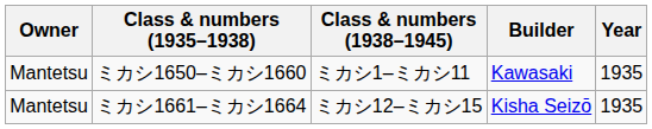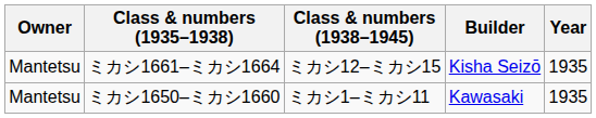 <table class="wikitable">
 <tr>
 <th>Owner</th>
 <th>Class & numbers<br>(1935–1938)</th>
 <th>Class & numbers<br>(1938–1945)</th>
 <th>Builder</th>
 <th>Year</th>
 </tr>
 <tr>
 <td>Mantetsu</td>
+<td>ミカシ1661–ミカシ1664</td>
+<td>ミカシ12–ミカシ15</td>
+<td><a href='#'>Kisha Seizō</a></td>
+<td>1935</td>
+</tr>
+<tr>
+<td>Mantetsu</td>
 <td>ミカシ1650–ミカシ1660</td>
 <td>ミカシ1–ミカシ11</td>
 <td><a href='#'>Kawasaki</a></td>
 <td>1935</td>
 </tr>
-<tr>
-<td>Mantetsu</td>
-<td>ミカシ1661–ミカシ1664</td>
-<td>ミカシ12–ミカシ15</td>
-<td><a href='#'>Kisha Seizō</a></td>
-<td>1935</td>
-</tr>
 </table>
